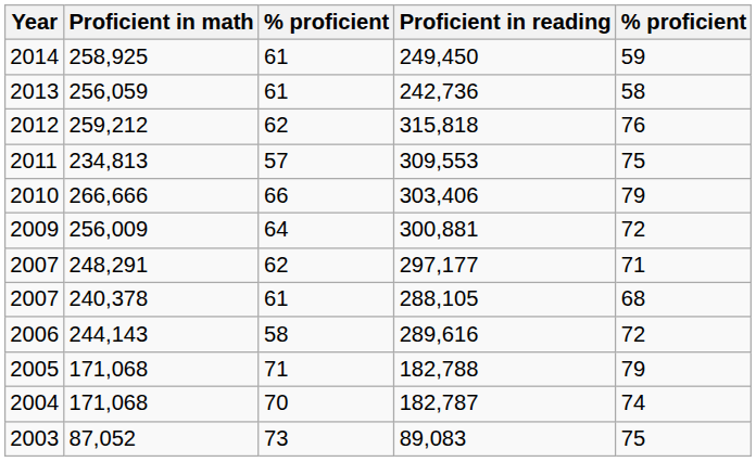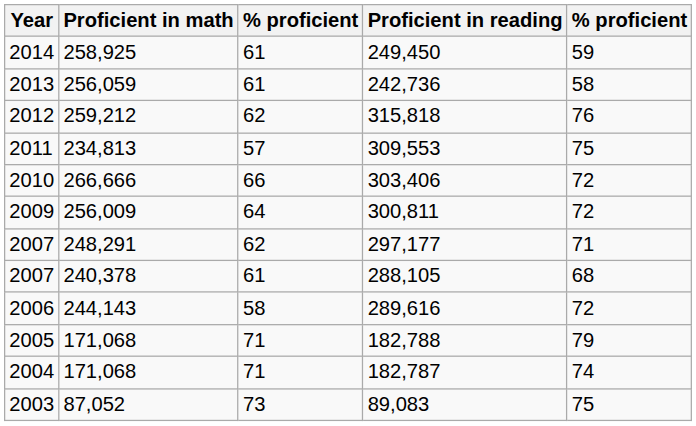 <table class = "wikitable sortable">
 <tr>
 <th>Year</th>
 <th>Proficient in math</th>
 <th>% proficient</th>
 <th>Proficient in reading</th>
 <th>% proficient</th>
 </tr>
 <tr>
 <td>2014</td>
 <td>258,925</td>
 <td>61</td>
 <td>249,450</td>
 <td>59</td>
 </tr>
 <tr>
 <td>2013</td>
 <td>256,059</td>
 <td>61</td>
 <td>242,736</td>
 <td>58</td>
 </tr>
 <tr>
 <td>2012</td>
 <td>259,212</td>
 <td>62</td>
 <td>315,818</td>
 <td>76</td>
 </tr>
 <tr>
 <td>2011</td>
 <td>234,813</td>
 <td>57</td>
 <td>309,553</td>
 <td>75</td>
 </tr>
 <tr>
 <td>2010</td>
 <td>266,666</td>
 <td>66</td>
 <td>303,406</td>
-<td>79</td>
+<td>72</td>
 </tr>
 <tr>
 <td>2009</td>
 <td>256,009</td>
 <td>64</td>
-<td>300,881</td>
+<td>300,811</td>
 <td>72</td>
 </tr>
 <tr>
 <td>2007</td>
 <td>248,291</td>
 <td>62</td>
 <td>297,177</td>
 <td>71</td>
 </tr>
 <tr>
 <td>2007</td>
 <td>240,378</td>
 <td>61</td>
 <td>288,105</td>
 <td>68</td>
 </tr>
 <tr>
 <td>2006</td>
 <td>244,143</td>
 <td>58</td>
 <td>289,616</td>
 <td>72</td>
 </tr>
 <tr>
 <td>2005</td>
 <td>171,068</td>
 <td>71</td>
 <td>182,788</td>
 <td>79</td>
 </tr>
 <tr>
 <td>2004</td>
 <td>171,068</td>
-<td>70</td>
+<td>71</td>
 <td>182,787</td>
 <td>74</td>
 </tr>
 <tr>
 <td>2003</td>
 <td>87,052</td>
 <td>73</td>
 <td>89,083</td>
 <td>75</td>
 </tr>
 </table>
